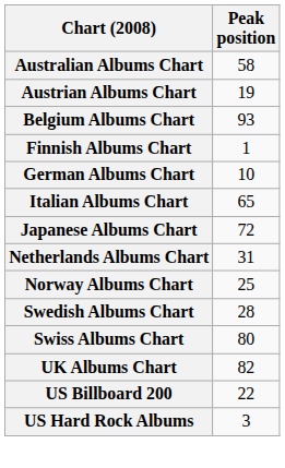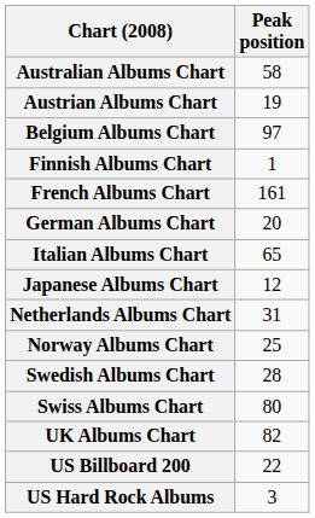 <table class="wikitable sortable plainrowheaders" style="text-align:center">
 <tr>
 <th scope="col">Chart (2008)</th>
 <th scope="col">Peak<br>position</th>
 </tr>
 <tr>
 <th scope="row">Australian Albums Chart</th>
 <td>58</td>
 </tr>
 <tr>
 <th scope="row">Austrian Albums Chart</th>
 <td>19</td>
 </tr>
 <tr>
 <th scope="row">Belgium Albums Chart</th>
-<td>93</td>
+<td>97</td>
 </tr>
 <tr>
 <th scope="row">Finnish Albums Chart</th>
 <td>1</td>
 </tr>
 <tr>
+<th scope="row">French Albums Chart</th>
+<td>161</td>
+</tr>
+<tr>
 <th scope="row">German Albums Chart</th>
-<td>10</td>
+<td>20</td>
 </tr>
 <tr>
 <th scope="row">Italian Albums Chart</th>
 <td>65</td>
 </tr>
 <tr>
 <th scope="row">Japanese Albums Chart</th>
-<td>72</td>
+<td>12</td>
 </tr>
 <tr>
 <th scope="row">Netherlands Albums Chart</th>
 <td>31</td>
 </tr>
 <tr>
 <th scope="row">Norway Albums Chart</th>
 <td>25</td>
 </tr>
 <tr>
 <th scope="row">Swedish Albums Chart</th>
 <td>28</td>
 </tr>
 <tr>
 <th scope="row">Swiss Albums Chart</th>
 <td>80</td>
 </tr>
 <tr>
 <th scope="row">UK Albums Chart</th>
 <td>82</td>
 </tr>
 <tr>
 <th scope="row">US Billboard 200</th>
 <td>22</td>
 </tr>
 <tr>
 <th scope="row">US Hard Rock Albums</th>
 <td>3</td>
 </tr>
 </table>
